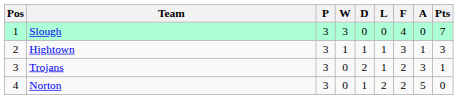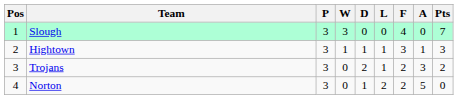 <table class="wikitable" style="font-size: 100%">
 <tr>
 <th width=20>Pos</th>
 <th width=400>Team</th>
 <th width=20>P</th>
 <th width=20>W</th>
 <th width=20>D</th>
 <th width=20>L</th>
 <th width=20>F</th>
 <th width=20>A</th>
 <th width=20>Pts</th>
 </tr>
 <tr align=center style="background: #ADFFD6;">
 <td>1</td>
 <td align="left"><a href='#'>Slough</a></td>
 <td>3</td>
 <td>3</td>
 <td>0</td>
 <td>0</td>
 <td>4</td>
 <td>0</td>
 <td>7</td>
 </tr>
 <tr align=center>
 <td>2</td>
 <td align="left"><a href='#'>Hightown</a></td>
 <td>3</td>
 <td>1</td>
 <td>1</td>
 <td>1</td>
 <td>3</td>
 <td>1</td>
 <td>3</td>
 </tr>
 <tr align=center>
 <td>3</td>
 <td align="left"><a href='#'>Trojans</a></td>
 <td>3</td>
 <td>0</td>
 <td>2</td>
 <td>1</td>
 <td>2</td>
 <td>3</td>
-<td>1</td>
+<td>2</td>
 </tr>
 <tr align=center>
 <td>4</td>
 <td align="left"><a href='#'>Norton</a></td>
 <td>3</td>
 <td>0</td>
 <td>1</td>
 <td>2</td>
 <td>2</td>
 <td>5</td>
 <td>0</td>
 </tr>
 </table>
